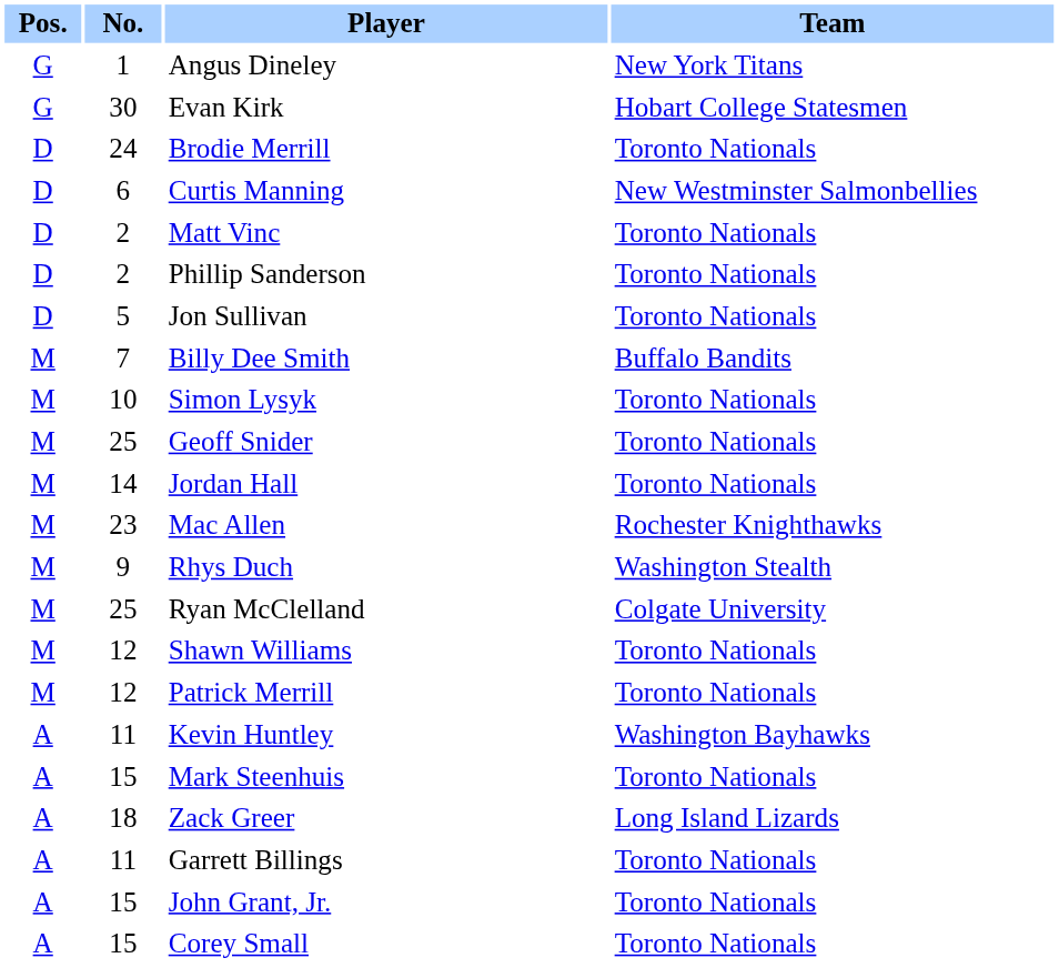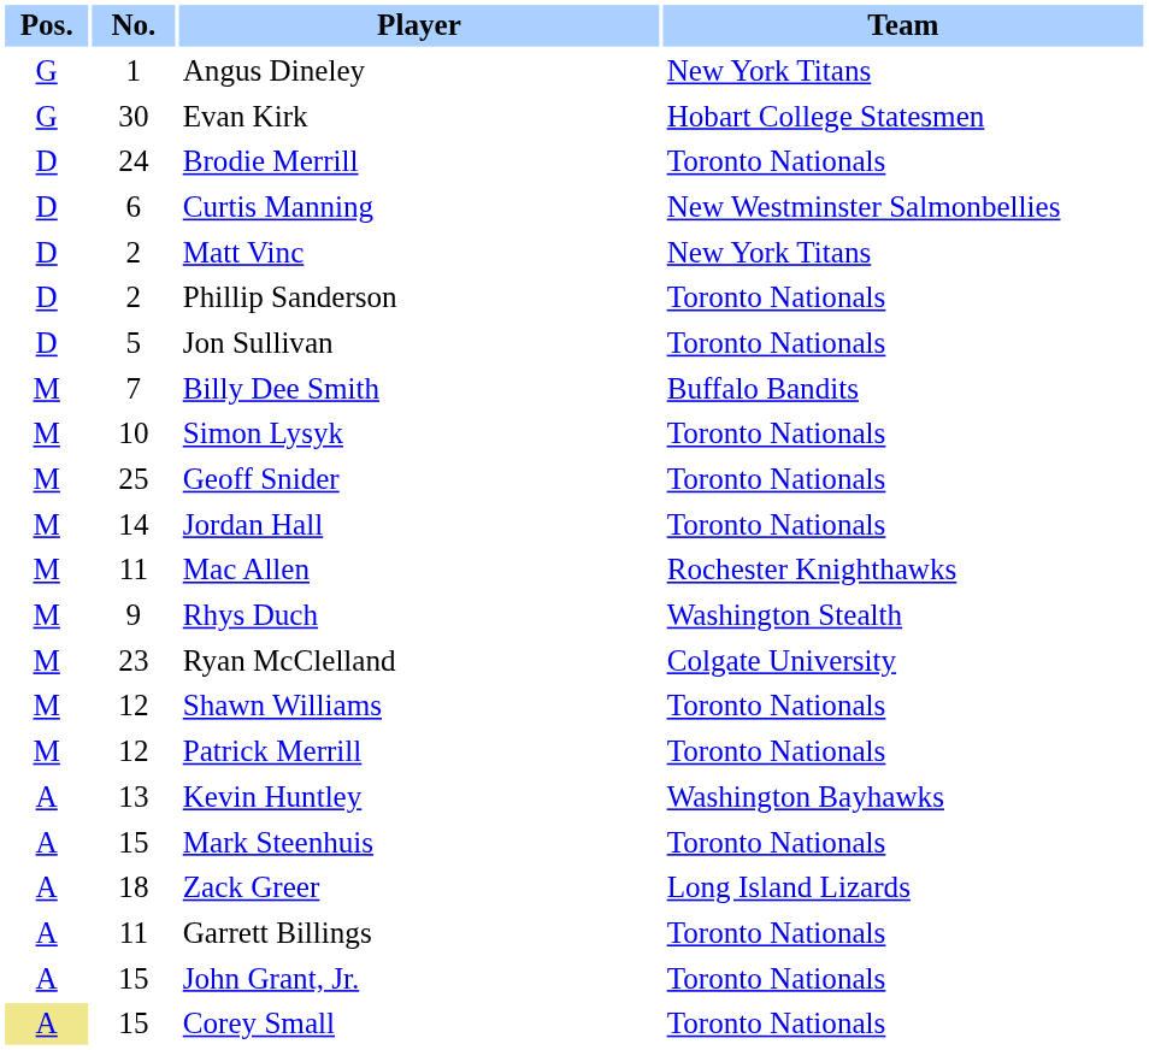 <table border="0" cellspacing="2" cellpadding="2">
 <tr style="background:#aad0ff;">
 <th width=40>Pos.</th>
 <th width=40>No.</th>
 <th width=250>Player</th>
 <th width=250>Team</th>
 </tr>
 <tr>
 <td style="text-align:center;"><a href='#'>G</a></td>
 <td style="text-align:center;">1</td>
 <td>Angus Dineley</td>
 <td> <a href='#'>New York Titans</a></td>
 </tr>
 <tr>
 <td style="text-align:center;"><a href='#'>G</a></td>
 <td style="text-align:center;">30</td>
 <td>Evan Kirk</td>
 <td> <a href='#'>Hobart College Statesmen</a></td>
 </tr>
 <tr>
 <td style="text-align:center;"><a href='#'>D</a></td>
 <td style="text-align:center;">24</td>
 <td><a href='#'>Brodie Merrill</a></td>
 <td> <a href='#'>Toronto Nationals</a></td>
 </tr>
 <tr>
 <td style="text-align:center;"><a href='#'>D</a></td>
 <td style="text-align:center;">6</td>
 <td><a href='#'>Curtis Manning</a></td>
 <td> <a href='#'>New Westminster Salmonbellies</a></td>
 </tr>
 <tr>
 <td style="text-align:center;"><a href='#'>D</a></td>
 <td style="text-align:center;">2</td>
 <td><a href='#'>Matt Vinc</a></td>
-<td> <a href='#'>Toronto Nationals</a></td>
+<td> <a href='#'>New York Titans</a></td>
 </tr>
 <tr>
 <td style="text-align:center;"><a href='#'>D</a></td>
 <td style="text-align:center;">2</td>
 <td>Phillip Sanderson</td>
 <td> <a href='#'>Toronto Nationals</a></td>
 </tr>
 <tr>
 <td style="text-align:center;"><a href='#'>D</a></td>
 <td style="text-align:center;">5</td>
 <td>Jon Sullivan</td>
 <td> <a href='#'>Toronto Nationals</a></td>
 </tr>
 <tr>
 <td style="text-align:center;"><a href='#'>M</a></td>
 <td style="text-align:center;">7</td>
 <td><a href='#'>Billy Dee Smith</a></td>
 <td> <a href='#'>Buffalo Bandits</a></td>
 </tr>
 <tr>
 <td style="text-align:center;"><a href='#'>M</a></td>
 <td style="text-align:center;">10</td>
 <td><a href='#'>Simon Lysyk</a></td>
 <td> <a href='#'>Toronto Nationals</a></td>
 </tr>
 <tr>
 <td style="text-align:center;"><a href='#'>M</a></td>
 <td style="text-align:center;">25</td>
 <td><a href='#'>Geoff Snider</a></td>
 <td> <a href='#'>Toronto Nationals</a></td>
 </tr>
 <tr>
 <td style="text-align:center;"><a href='#'>M</a></td>
 <td style="text-align:center;">14</td>
 <td><a href='#'>Jordan Hall</a></td>
 <td> <a href='#'>Toronto Nationals</a></td>
 </tr>
 <tr>
 <td style="text-align:center;"><a href='#'>M</a></td>
-<td style="text-align:center;">23</td>
+<td style="text-align:center;">11</td>
 <td><a href='#'>Mac Allen</a></td>
 <td> <a href='#'>Rochester Knighthawks</a></td>
 </tr>
 <tr>
 <td style="text-align:center;"><a href='#'>M</a></td>
 <td style="text-align:center;">9</td>
 <td><a href='#'>Rhys Duch</a></td>
 <td> <a href='#'>Washington Stealth</a></td>
 </tr>
 <tr>
 <td style="text-align:center;"><a href='#'>M</a></td>
-<td style="text-align:center;">25</td>
+<td style="text-align:center;">23</td>
 <td>Ryan McClelland</td>
 <td> <a href='#'>Colgate University</a></td>
 </tr>
 <tr>
 <td style="text-align:center;"><a href='#'>M</a></td>
 <td style="text-align:center;">12</td>
 <td><a href='#'>Shawn Williams</a></td>
 <td> <a href='#'>Toronto Nationals</a></td>
 </tr>
 <tr>
 <td style="text-align:center;"><a href='#'>M</a></td>
 <td style="text-align:center;">12</td>
 <td><a href='#'>Patrick Merrill</a></td>
 <td> <a href='#'>Toronto Nationals</a></td>
 </tr>
 <tr>
 <td style="text-align:center;"><a href='#'>A</a></td>
-<td style="text-align:center;">11</td>
+<td style="text-align:center;">13</td>
 <td><a href='#'>Kevin Huntley</a></td>
 <td> <a href='#'>Washington Bayhawks</a></td>
 </tr>
 <tr>
 <td style="text-align:center;"><a href='#'>A</a></td>
 <td style="text-align:center;">15</td>
 <td><a href='#'>Mark Steenhuis</a></td>
 <td> <a href='#'>Toronto Nationals</a></td>
 </tr>
 <tr>
 <td style="text-align:center;"><a href='#'>A</a></td>
 <td style="text-align:center;">18</td>
 <td><a href='#'>Zack Greer</a></td>
 <td> <a href='#'>Long Island Lizards</a></td>
 </tr>
 <tr>
 <td style="text-align:center;"><a href='#'>A</a></td>
 <td style="text-align:center;">11</td>
 <td>Garrett Billings</td>
 <td> <a href='#'>Toronto Nationals</a></td>
 </tr>
 <tr>
 <td style="text-align:center;"><a href='#'>A</a></td>
 <td style="text-align:center;">15</td>
 <td><a href='#'>John Grant, Jr.</a></td>
 <td> <a href='#'>Toronto Nationals</a></td>
 </tr>
 <tr>
-<td style="text-align:center;"><a href='#'>A</a></td>
+<td style="background: khaki; text-align:center;"><a href='#'>A</a></td>
 <td style="text-align:center;">15</td>
 <td><a href='#'>Corey Small</a></td>
 <td> <a href='#'>Toronto Nationals</a></td>
 </tr>
 </table>
